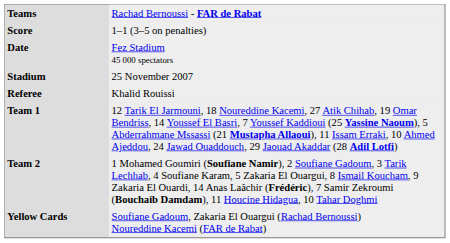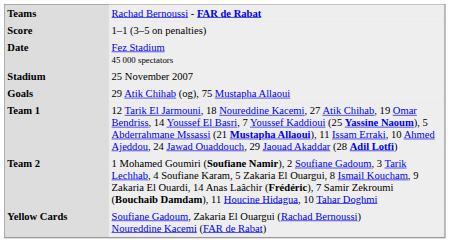 <table align="left" cellpadding="4" cellspacing="0"  style="margin: 0 0 0 0; border: 1px solid #999; border-right-width: 2px; border-bottom-width: 2px; background-color: #DDDDDD">
 <tr>
 <td width="150" valign="top"><strong>Teams</strong></td>
 <td width="500" bgcolor=#EEEEEE><a href='#'>Rachad Bernoussi</a> - <strong><a href='#'>FAR de Rabat</a></strong></td>
 </tr>
 <tr>
 <td valign="top"><strong>Score</strong></td>
 <td bgcolor=#EEEEEE>1–1 (3–5 on penalties)</td>
 </tr>
 <tr>
 <td valign="top"><strong>Date</strong></td>
 <td bgcolor=#EEEEEE><a href='#'>Fez Stadium</a><br><small>45 000 spectators</small></td>
 </tr>
 <tr>
 <td valign="top"><strong>Stadium</strong></td>
 <td bgcolor=#EEEEEE>25 November 2007<br></td>
 </tr>
 <tr>
-<td valign="top"><strong>Referee</strong></td>
-<td bgcolor=#EEEEEE>Khalid Rouissi</td>
+<td valign="top"><strong>Goals</strong></td>
+<td bgcolor=#EEEEEE>29 <a href='#'>Atik Chihab</a> (og), 75 <a href='#'>Mustapha Allaoui</a></td>
 </tr>
 <tr>
 <td valign="top"><strong>Team 1</strong></td>
 <td bgcolor=#EEEEEE>12 <a href='#'>Tarik El Jarmouni</a>, 18 <a href='#'>Noureddine Kacemi</a>, 27 <a href='#'>Atik Chihab</a>, 19 <a href='#'>Omar Bendriss</a>, 14 <a href='#'>Youssef El Basri</a>, 7 <a href='#'>Youssef Kaddioui</a> (25 <strong><a href='#'>Yassine Naoum</a></strong>), 5 <a href='#'>Abderrahmane Mssassi</a> (21 <strong><a href='#'>Mustapha Allaoui</a></strong>), 11 <a href='#'>Issam Erraki</a>, 10 <a href='#'>Ahmed Ajeddou</a>, 24 <a href='#'>Jawad Ouaddouch</a>, 29 <a href='#'>Jaouad Akaddar</a> (28 <strong><a href='#'>Adil Lotfi</a></strong>)</td>
 </tr>
 <tr>
 <td valign="top"><strong>Team 2</strong></td>
 <td bgcolor=#EEEEEE>1 Mohamed Goumiri (<strong>Soufiane Namir</strong>), 2 <a href='#'>Soufiane Gadoum</a>,  3 <a href='#'>Tarik Lechhab</a>, 4 Soufiane Karam, 5  Zakaria El Ouargui, 8 <a href='#'>Ismail Koucham</a>, 9 Zakaria El Ouardi, 14 Anas Laâchir (<strong>Frédéric</strong>), 7 Samir Zekroumi (<strong>Bouchaib Damdam</strong>), 11 <a href='#'>Houcine Hidagua</a>, 10 <a href='#'>Tahar Doghmi</a></td>
 </tr>
 <tr>
 <td valign="top"><strong>Yellow Cards</strong></td>
 <td bgcolor=#EEEEEE><a href='#'>Soufiane Gadoum</a>, Zakaria El Ouargui (<a href='#'>Rachad Bernoussi</a>)<br><a href='#'>Noureddine Kacemi</a> (<a href='#'>FAR de Rabat</a>)</td>
 </tr>
 </table>
